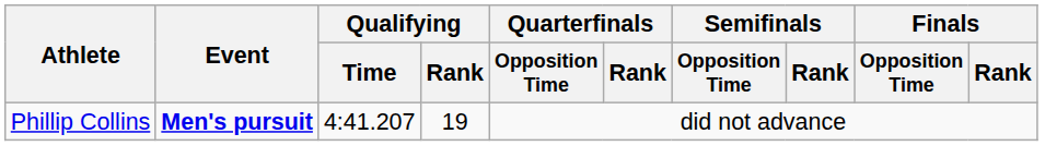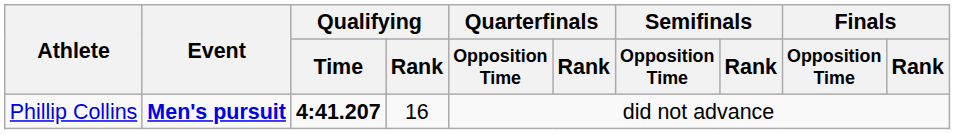 <table class=wikitable style="font-size:90%">
 <tr>
 <th rowspan="2">Athlete</th>
 <th rowspan="2">Event</th>
 <th colspan="2">Qualifying</th>
 <th colspan="2">Quarterfinals</th>
 <th colspan="2">Semifinals</th>
 <th colspan="2">Finals</th>
 </tr>
 <tr>
 <th>Time</th>
 <th>Rank</th>
 <th style="line-height:1em"><small>Opposition<br>Time</small></th>
 <th>Rank</th>
 <th style="line-height:1em"><small>Opposition<br>Time</small></th>
 <th>Rank</th>
 <th style="line-height:1em"><small>Opposition<br>Time</small></th>
 <th>Rank</th>
 </tr>
 <tr>
 <td><a href='#'>Phillip Collins</a></td>
 <td><strong><a href='#'>Men's pursuit</a></strong></td>
-<td align=center>4:41.207</td>
-<td align=center>19</td>
+<td align=center><strong>4:41.207</strong></td>
+<td align=center>16</td>
 <td align=center colspan=6>did not advance</td>
 </tr>
 </table>
